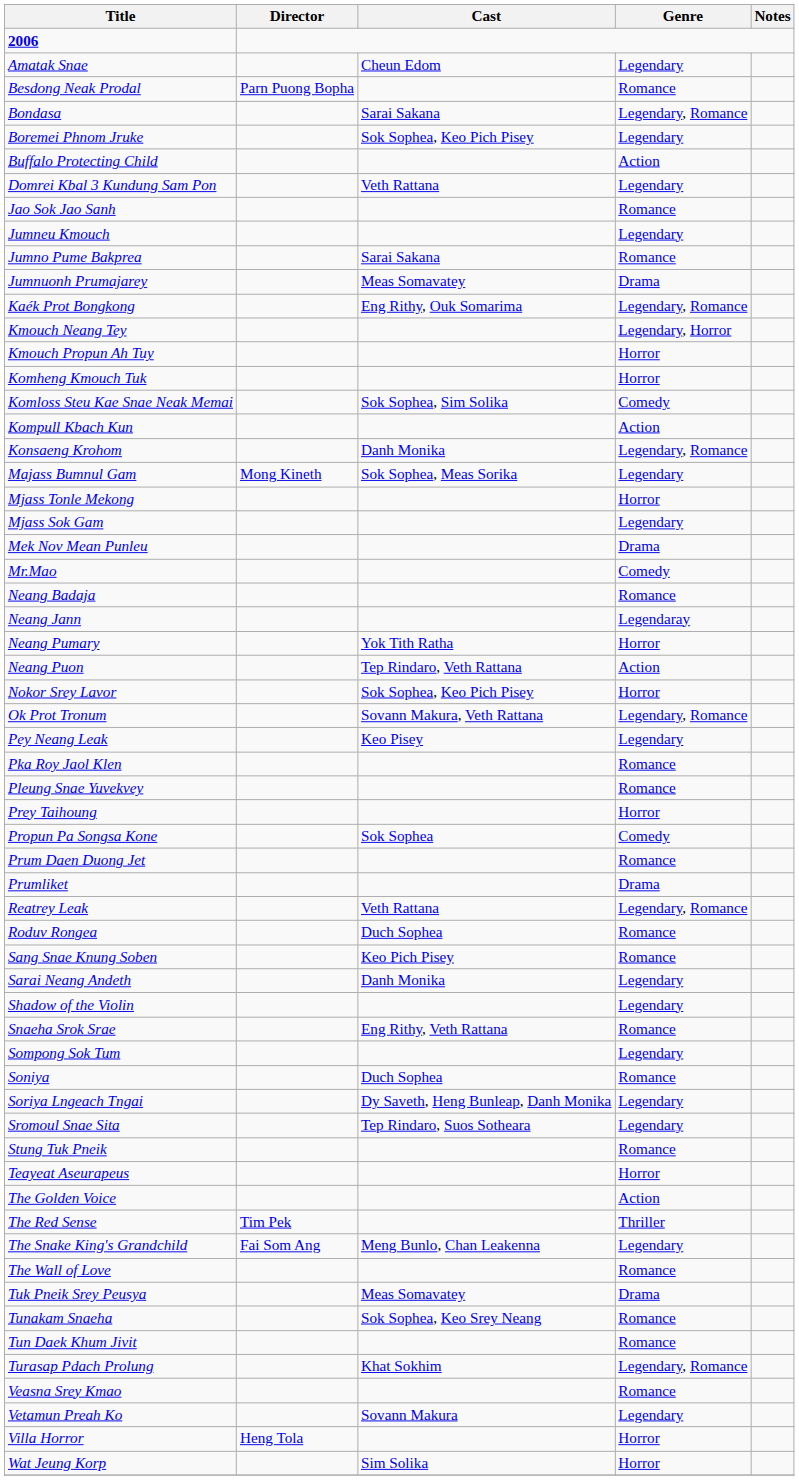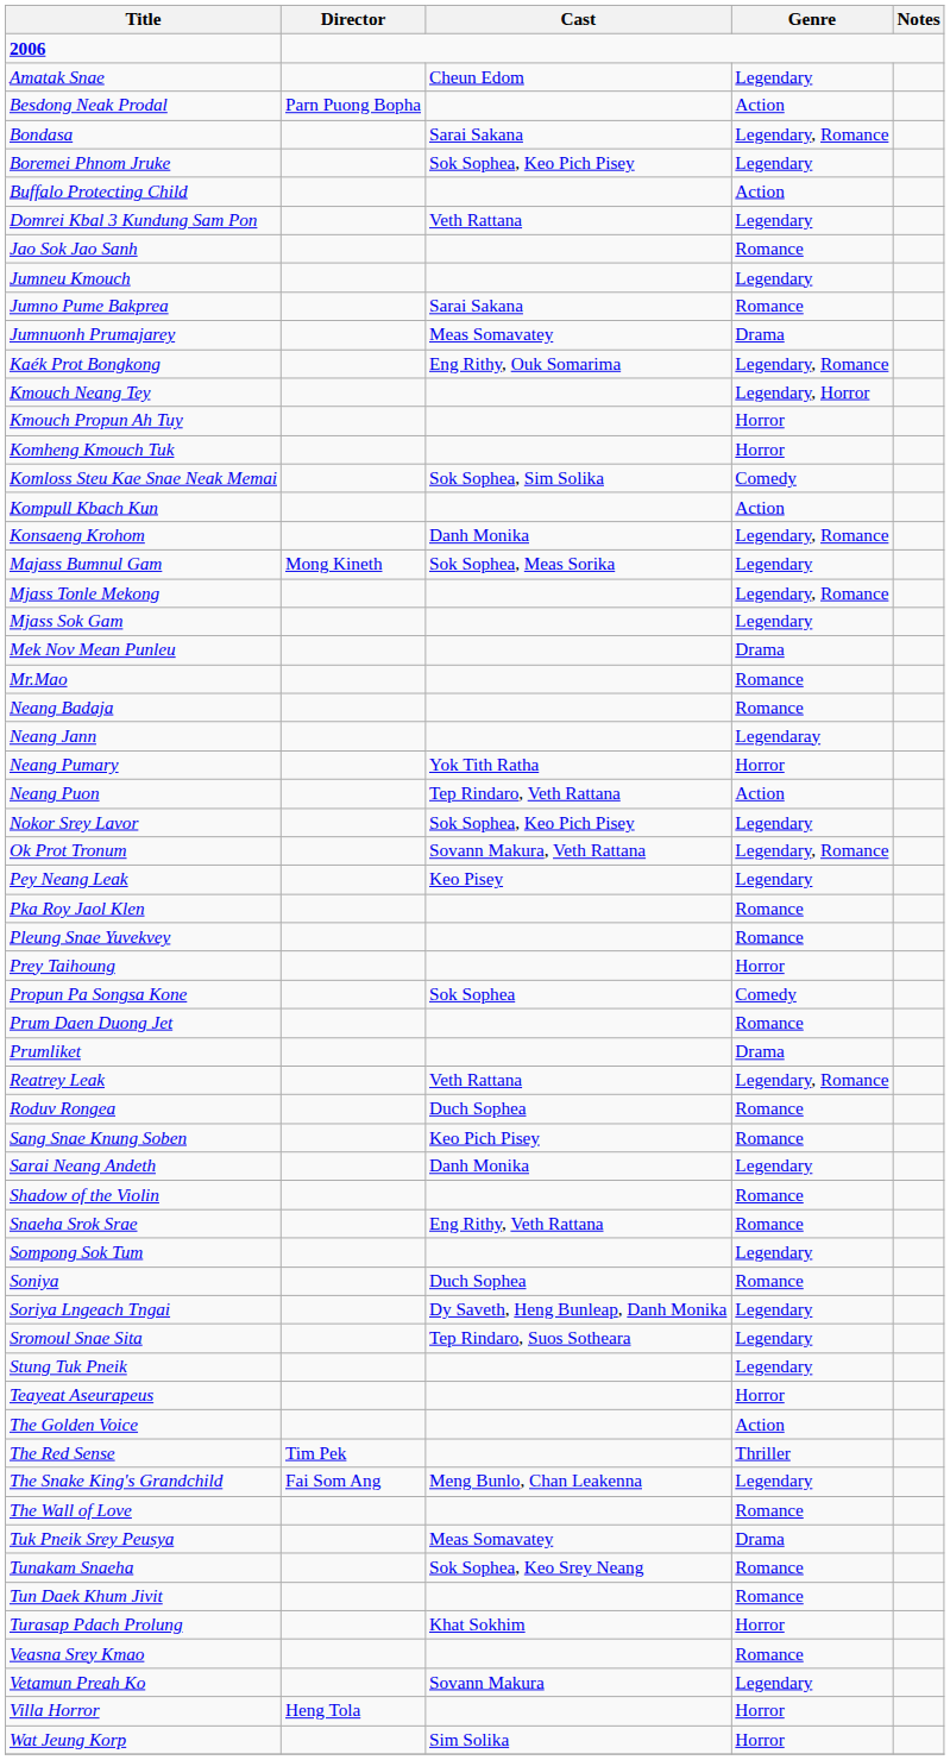 <table class="wikitable">
 <tr>
 <th>Title</th>
 <th>Director</th>
 <th>Cast</th>
 <th>Genre</th>
 <th>Notes</th>
 </tr>
 <tr>
 <td><strong><a href='#'>2006</a></strong></td>
 </tr>
 <tr>
 <td><em><a href='#'>Amatak Snae</a></em></td>
 <td></td>
 <td><a href='#'>Cheun Edom</a></td>
 <td><a href='#'>Legendary</a></td>
 <td></td>
 </tr>
 <tr>
 <td><em><a href='#'>Besdong Neak Prodal</a></em></td>
 <td><a href='#'>Parn Puong Bopha</a></td>
 <td></td>
-<td><a href='#'>Romance</a></td>
+<td><a href='#'>Action</a></td>
 <td></td>
 </tr>
 <tr>
 <td><em><a href='#'>Bondasa</a></em></td>
 <td></td>
 <td><a href='#'>Sarai Sakana</a></td>
 <td><a href='#'>Legendary</a>, <a href='#'>Romance</a></td>
 <td></td>
 </tr>
 <tr>
 <td><em><a href='#'>Boremei Phnom Jruke</a></em></td>
 <td></td>
 <td><a href='#'>Sok Sophea</a>, <a href='#'>Keo Pich Pisey</a></td>
 <td><a href='#'>Legendary</a></td>
 <td></td>
 </tr>
 <tr>
 <td><em><a href='#'>Buffalo Protecting Child</a></em></td>
 <td></td>
 <td></td>
 <td><a href='#'>Action</a></td>
 <td></td>
 </tr>
 <tr>
 <td><em><a href='#'>Domrei Kbal 3 Kundung Sam Pon</a></em></td>
 <td></td>
 <td><a href='#'>Veth Rattana</a></td>
 <td><a href='#'>Legendary</a></td>
 <td></td>
 </tr>
 <tr>
 <td><em><a href='#'>Jao Sok Jao Sanh</a></em></td>
 <td></td>
 <td></td>
 <td><a href='#'>Romance</a></td>
 <td></td>
 </tr>
 <tr>
 <td><em><a href='#'>Jumneu Kmouch</a></em></td>
 <td></td>
 <td></td>
 <td><a href='#'>Legendary</a></td>
 <td></td>
 </tr>
 <tr>
 <td><em><a href='#'>Jumno Pume Bakprea</a></em></td>
 <td></td>
 <td><a href='#'>Sarai Sakana</a></td>
 <td><a href='#'>Romance</a></td>
 <td></td>
 </tr>
 <tr>
 <td><em><a href='#'>Jumnuonh Prumajarey</a></em></td>
 <td></td>
 <td><a href='#'>Meas Somavatey</a></td>
 <td><a href='#'>Drama</a></td>
 <td></td>
 </tr>
 <tr>
 <td><em><a href='#'>Kaék Prot Bongkong</a></em></td>
 <td></td>
 <td><a href='#'>Eng Rithy</a>, <a href='#'>Ouk Somarima</a></td>
 <td><a href='#'>Legendary</a>, <a href='#'>Romance</a></td>
 <td></td>
 </tr>
 <tr>
 <td><em><a href='#'>Kmouch Neang Tey</a></em></td>
 <td></td>
 <td></td>
 <td><a href='#'>Legendary</a>, <a href='#'>Horror</a></td>
 <td></td>
 </tr>
 <tr>
 <td><em><a href='#'>Kmouch Propun Ah Tuy</a></em></td>
 <td></td>
 <td></td>
 <td><a href='#'>Horror</a></td>
 <td></td>
 </tr>
 <tr>
 <td><em><a href='#'>Komheng Kmouch Tuk</a></em></td>
 <td></td>
 <td></td>
 <td><a href='#'>Horror</a></td>
 <td></td>
 </tr>
 <tr>
 <td><em><a href='#'>Komloss Steu Kae Snae Neak Memai</a></em></td>
 <td></td>
 <td><a href='#'>Sok Sophea</a>, <a href='#'>Sim Solika</a></td>
 <td><a href='#'>Comedy</a></td>
 <td></td>
 </tr>
 <tr>
 <td><em><a href='#'>Kompull Kbach Kun</a></em></td>
 <td></td>
 <td></td>
 <td><a href='#'>Action</a></td>
 <td></td>
 </tr>
 <tr>
 <td><em><a href='#'>Konsaeng Krohom</a></em></td>
 <td></td>
 <td><a href='#'>Danh Monika</a></td>
 <td><a href='#'>Legendary</a>, <a href='#'>Romance</a></td>
 <td></td>
 </tr>
 <tr>
 <td><em><a href='#'>Majass Bumnul Gam</a></em></td>
 <td><a href='#'>Mong Kineth</a></td>
 <td><a href='#'>Sok Sophea</a>, <a href='#'>Meas Sorika</a></td>
 <td><a href='#'>Legendary</a></td>
 <td></td>
 </tr>
 <tr>
 <td><em><a href='#'>Mjass Tonle Mekong</a></em></td>
 <td></td>
 <td></td>
-<td><a href='#'>Horror</a></td>
+<td><a href='#'>Legendary</a>, <a href='#'>Romance</a></td>
 <td></td>
 </tr>
 <tr>
 <td><em><a href='#'>Mjass Sok Gam</a></em></td>
 <td></td>
 <td></td>
 <td><a href='#'>Legendary</a></td>
 <td></td>
 </tr>
 <tr>
 <td><em><a href='#'>Mek Nov Mean Punleu</a></em></td>
 <td></td>
 <td></td>
 <td><a href='#'>Drama</a></td>
 <td></td>
 </tr>
 <tr>
 <td><em><a href='#'>Mr.Mao</a></em></td>
 <td></td>
 <td></td>
-<td><a href='#'>Comedy</a></td>
+<td><a href='#'>Romance</a></td>
 <td></td>
 </tr>
 <tr>
 <td><em><a href='#'>Neang Badaja</a></em></td>
 <td></td>
 <td></td>
 <td><a href='#'>Romance</a></td>
 <td></td>
 </tr>
 <tr>
 <td><em><a href='#'>Neang Jann</a></em></td>
 <td></td>
 <td></td>
 <td><a href='#'>Legendaray</a></td>
 <td></td>
 </tr>
 <tr>
 <td><em><a href='#'>Neang Pumary</a></em></td>
 <td></td>
 <td><a href='#'>Yok Tith Ratha</a></td>
 <td><a href='#'>Horror</a></td>
 <td></td>
 </tr>
 <tr>
 <td><em><a href='#'>Neang Puon</a></em></td>
 <td></td>
 <td><a href='#'>Tep Rindaro</a>, <a href='#'>Veth Rattana</a></td>
 <td><a href='#'>Action</a></td>
 <td></td>
 </tr>
 <tr>
 <td><em><a href='#'>Nokor Srey Lavor</a></em></td>
 <td></td>
 <td><a href='#'>Sok Sophea</a>, <a href='#'>Keo Pich Pisey</a></td>
-<td><a href='#'>Horror</a></td>
+<td><a href='#'>Legendary</a></td>
 <td></td>
 </tr>
 <tr>
 <td><em><a href='#'>Ok Prot Tronum</a></em></td>
 <td></td>
 <td><a href='#'>Sovann Makura</a>, <a href='#'>Veth Rattana</a></td>
 <td><a href='#'>Legendary</a>, <a href='#'>Romance</a></td>
 <td></td>
 </tr>
 <tr>
 <td><em><a href='#'>Pey Neang Leak</a></em></td>
 <td></td>
 <td><a href='#'>Keo Pisey</a></td>
 <td><a href='#'>Legendary</a></td>
 <td></td>
 </tr>
 <tr>
 <td><em><a href='#'>Pka Roy Jaol Klen</a></em></td>
 <td></td>
 <td></td>
 <td><a href='#'>Romance</a></td>
 <td></td>
 </tr>
 <tr>
 <td><em><a href='#'>Pleung Snae Yuvekvey</a></em></td>
 <td></td>
 <td></td>
 <td><a href='#'>Romance</a></td>
 <td></td>
 </tr>
 <tr>
 <td><em><a href='#'>Prey Taihoung</a></em></td>
 <td></td>
 <td></td>
 <td><a href='#'>Horror</a></td>
 <td></td>
 </tr>
 <tr>
 <td><em><a href='#'>Propun Pa Songsa Kone</a></em></td>
 <td></td>
 <td><a href='#'>Sok Sophea</a></td>
 <td><a href='#'>Comedy</a></td>
 <td></td>
 </tr>
 <tr>
 <td><em><a href='#'>Prum Daen Duong Jet</a></em></td>
 <td></td>
 <td></td>
 <td><a href='#'>Romance</a></td>
 <td></td>
 </tr>
 <tr>
 <td><em><a href='#'>Prumliket</a></em></td>
 <td></td>
 <td></td>
 <td><a href='#'>Drama</a></td>
 <td></td>
 </tr>
 <tr>
 <td><em><a href='#'>Reatrey Leak</a></em></td>
 <td></td>
 <td><a href='#'>Veth Rattana</a></td>
 <td><a href='#'>Legendary</a>, <a href='#'>Romance</a></td>
 <td></td>
 </tr>
 <tr>
 <td><em><a href='#'>Roduv Rongea</a></em></td>
 <td></td>
 <td><a href='#'>Duch Sophea</a></td>
 <td><a href='#'>Romance</a></td>
 <td></td>
 </tr>
 <tr>
 <td><em><a href='#'>Sang Snae Knung Soben</a></em></td>
 <td></td>
 <td><a href='#'>Keo Pich Pisey</a></td>
 <td><a href='#'>Romance</a></td>
 <td></td>
 </tr>
 <tr>
 <td><em><a href='#'>Sarai Neang Andeth</a></em></td>
 <td></td>
 <td><a href='#'>Danh Monika</a></td>
 <td><a href='#'>Legendary</a></td>
 <td></td>
 </tr>
 <tr>
 <td><em><a href='#'>Shadow of the Violin</a></em></td>
 <td></td>
 <td></td>
-<td><a href='#'>Legendary</a></td>
+<td><a href='#'>Romance</a></td>
 <td></td>
 </tr>
 <tr>
 <td><em><a href='#'>Snaeha Srok Srae</a></em></td>
 <td></td>
 <td><a href='#'>Eng Rithy</a>, <a href='#'>Veth Rattana</a></td>
 <td><a href='#'>Romance</a></td>
 <td></td>
 </tr>
 <tr>
 <td><em><a href='#'>Sompong Sok Tum</a></em></td>
 <td></td>
 <td></td>
 <td><a href='#'>Legendary</a></td>
 <td></td>
 </tr>
 <tr>
 <td><em><a href='#'>Soniya</a></em></td>
 <td></td>
 <td><a href='#'>Duch Sophea</a></td>
 <td><a href='#'>Romance</a></td>
 <td></td>
 </tr>
 <tr>
 <td><em><a href='#'>Soriya Lngeach Tngai</a></em></td>
 <td></td>
 <td><a href='#'>Dy Saveth</a>, <a href='#'>Heng Bunleap</a>, <a href='#'>Danh Monika</a></td>
 <td><a href='#'>Legendary</a></td>
 <td></td>
 </tr>
 <tr>
 <td><em><a href='#'>Sromoul Snae Sita</a></em></td>
 <td></td>
 <td><a href='#'>Tep Rindaro</a>, <a href='#'>Suos Sotheara</a></td>
 <td><a href='#'>Legendary</a></td>
 <td></td>
 </tr>
 <tr>
 <td><em><a href='#'>Stung Tuk Pneik</a></em></td>
 <td></td>
 <td></td>
-<td><a href='#'>Romance</a></td>
+<td><a href='#'>Legendary</a></td>
 <td></td>
 </tr>
 <tr>
 <td><em><a href='#'>Teayeat Aseurapeus</a></em></td>
 <td></td>
 <td></td>
 <td><a href='#'>Horror</a></td>
 <td></td>
 </tr>
 <tr>
 <td><em><a href='#'>The Golden Voice</a></em></td>
 <td></td>
 <td></td>
 <td><a href='#'>Action</a></td>
 <td></td>
 </tr>
 <tr>
 <td><em><a href='#'>The Red Sense</a></em></td>
 <td><a href='#'>Tim Pek</a></td>
 <td></td>
 <td><a href='#'>Thriller</a></td>
 <td></td>
 </tr>
 <tr>
 <td><em><a href='#'>The Snake King's Grandchild</a></em></td>
 <td><a href='#'>Fai Som Ang</a></td>
 <td><a href='#'>Meng Bunlo</a>, <a href='#'>Chan Leakenna</a></td>
 <td><a href='#'>Legendary</a></td>
 <td></td>
 </tr>
 <tr>
 <td><em><a href='#'>The Wall of Love</a></em></td>
 <td></td>
 <td></td>
 <td><a href='#'>Romance</a></td>
 <td></td>
 </tr>
 <tr>
 <td><em><a href='#'>Tuk Pneik Srey Peusya</a></em></td>
 <td></td>
 <td><a href='#'>Meas Somavatey</a></td>
 <td><a href='#'>Drama</a></td>
 <td></td>
 </tr>
 <tr>
 <td><em><a href='#'>Tunakam Snaeha</a></em></td>
 <td></td>
 <td><a href='#'>Sok Sophea</a>, <a href='#'>Keo Srey Neang</a></td>
 <td><a href='#'>Romance</a></td>
 <td></td>
 </tr>
 <tr>
 <td><em><a href='#'>Tun Daek Khum Jivit</a></em></td>
 <td></td>
 <td></td>
 <td><a href='#'>Romance</a></td>
 <td></td>
 </tr>
 <tr>
 <td><em><a href='#'>Turasap Pdach Prolung</a></em></td>
 <td></td>
 <td><a href='#'>Khat Sokhim</a></td>
-<td><a href='#'>Legendary</a>, <a href='#'>Romance</a></td>
+<td><a href='#'>Horror</a></td>
 <td></td>
 </tr>
 <tr>
 <td><em><a href='#'>Veasna Srey Kmao</a></em></td>
 <td></td>
 <td></td>
 <td><a href='#'>Romance</a></td>
 <td></td>
 </tr>
 <tr>
 <td><em><a href='#'>Vetamun Preah Ko</a></em></td>
 <td></td>
 <td><a href='#'>Sovann Makura</a></td>
 <td><a href='#'>Legendary</a></td>
 <td></td>
 </tr>
 <tr>
 <td><em><a href='#'>Villa Horror</a></em></td>
 <td><a href='#'>Heng Tola</a></td>
 <td></td>
 <td><a href='#'>Horror</a></td>
 <td></td>
 </tr>
 <tr>
 <td><em><a href='#'>Wat Jeung Korp</a></em></td>
 <td></td>
 <td><a href='#'>Sim Solika</a></td>
 <td><a href='#'>Horror</a></td>
 <td></td>
 </tr>
 <tr>
 </tr>
 </table>
